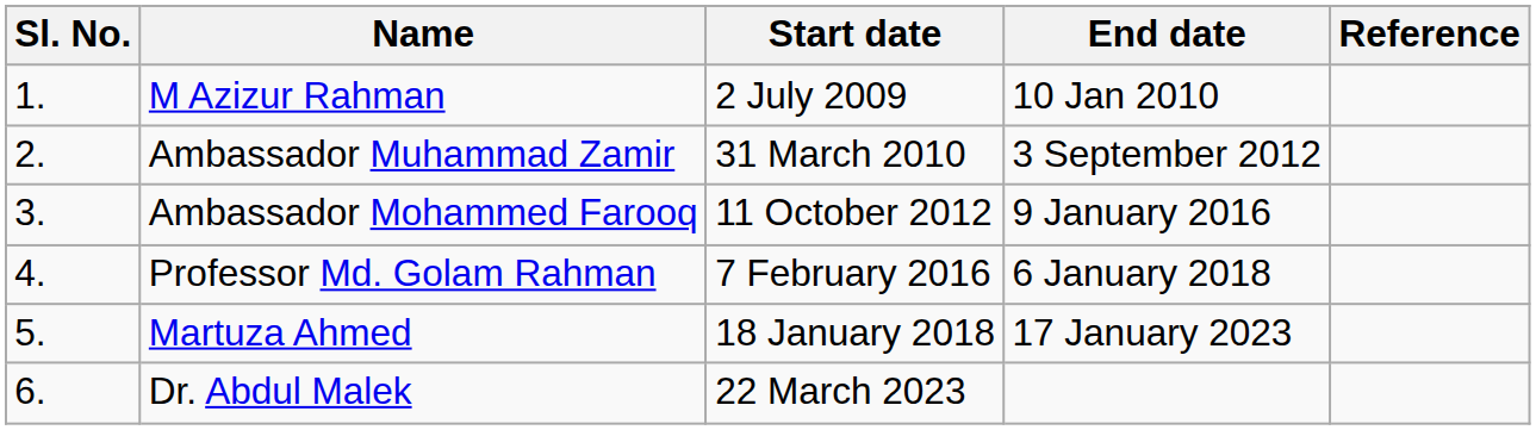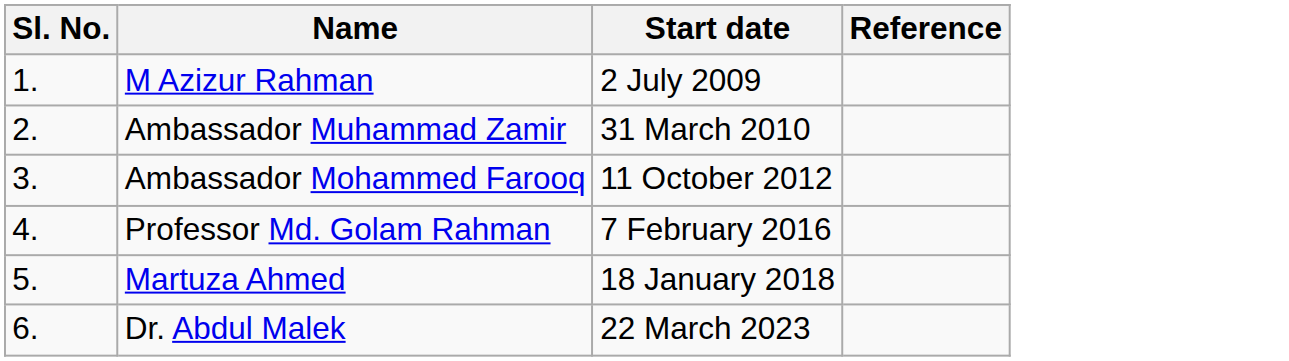 <table class="wikitable">
 <tr>
 <th>Sl. No.</th>
 <th>Name</th>
 <th>Start date</th>
-<th>End date</th>
 <th>Reference</th>
 </tr>
 <tr>
 <td>1.</td>
 <td><a href='#'>M Azizur Rahman</a></td>
 <td>2 July 2009</td>
-<td>10 Jan 2010</td>
 <td></td>
 </tr>
 <tr>
 <td>2.</td>
 <td>Ambassador <a href='#'>Muhammad Zamir</a></td>
 <td>31 March 2010</td>
-<td>3 September 2012</td>
 <td></td>
 </tr>
 <tr>
 <td>3.</td>
 <td>Ambassador <a href='#'>Mohammed Farooq</a></td>
 <td>11 October 2012</td>
-<td>9 January 2016</td>
 <td></td>
 </tr>
 <tr>
 <td>4.</td>
 <td>Professor <a href='#'>Md. Golam Rahman</a></td>
 <td>7 February 2016</td>
-<td>6 January 2018</td>
 <td></td>
 </tr>
 <tr>
 <td>5.</td>
 <td><a href='#'>Martuza Ahmed</a></td>
 <td>18 January 2018</td>
-<td>17 January 2023</td>
 <td></td>
 </tr>
 <tr>
 <td>6.</td>
 <td>Dr. <a href='#'>Abdul Malek</a></td>
 <td>22 March 2023</td>
 <td></td>
-<td></td>
 </tr>
 </table>
